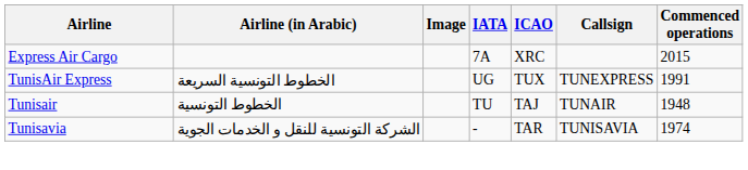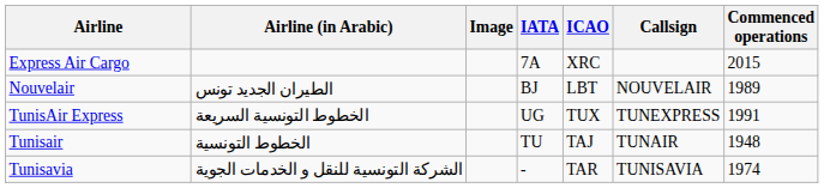 <table class="wikitable sortable sticky-header sort-under">
 <tr>
 <th style="width:175px;">Airline</th>
 <th>Airline (in Arabic)</th>
 <th>Image</th>
 <th><a href='#'>IATA</a></th>
 <th><a href='#'>ICAO</a></th>
 <th>Callsign</th>
 <th>Commenced<br>operations</th>
 </tr>
 <tr>
 <td><a href='#'>Express Air Cargo</a></td>
 <td></td>
 <td></td>
 <td>7A</td>
 <td>XRC</td>
 <td></td>
 <td>2015</td>
+</tr>
+<tr>
+<td><a href='#'>Nouvelair</a></td>
+<td>الطيران الجديد تونس</td>
+<td></td>
+<td>BJ</td>
+<td>LBT</td>
+<td>NOUVELAIR</td>
+<td>1989</td>
 </tr>
 <tr>
 <td><a href='#'>TunisAir Express</a></td>
 <td>الخطوط التونسية السريعة</td>
 <td></td>
 <td>UG</td>
 <td>TUX</td>
 <td>TUNEXPRESS</td>
 <td>1991</td>
 </tr>
 <tr>
 <td><a href='#'>Tunisair</a></td>
 <td>الخطوط التونسية</td>
 <td></td>
 <td>TU</td>
 <td>TAJ</td>
 <td>TUNAIR</td>
 <td>1948</td>
 </tr>
 <tr>
 <td><a href='#'>Tunisavia</a></td>
 <td>الشركة التونسية للنقل و الخدمات الجوية</td>
 <td></td>
 <td>-</td>
 <td>TAR</td>
 <td>TUNISAVIA</td>
 <td>1974</td>
 </tr>
 </table>
